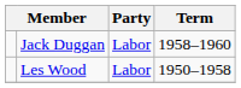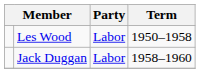 <table class="wikitable">
 <tr>
 <th colspan="2">Member</th>
 <th>Party</th>
 <th>Term</th>
 </tr>
 <tr>
 <td> </td>
+<td><a href='#'>Les Wood</a></td>
+<td><a href='#'>Labor</a></td>
+<td>1950–1958</td>
+</tr>
+<tr>
+<td> </td>
 <td><a href='#'>Jack Duggan</a></td>
 <td><a href='#'>Labor</a></td>
 <td>1958–1960</td>
 </tr>
 <tr>
-<td> </td>
-<td><a href='#'>Les Wood</a></td>
-<td><a href='#'>Labor</a></td>
-<td>1950–1958</td>
-</tr>
-<tr>
 </tr>
 </table>
